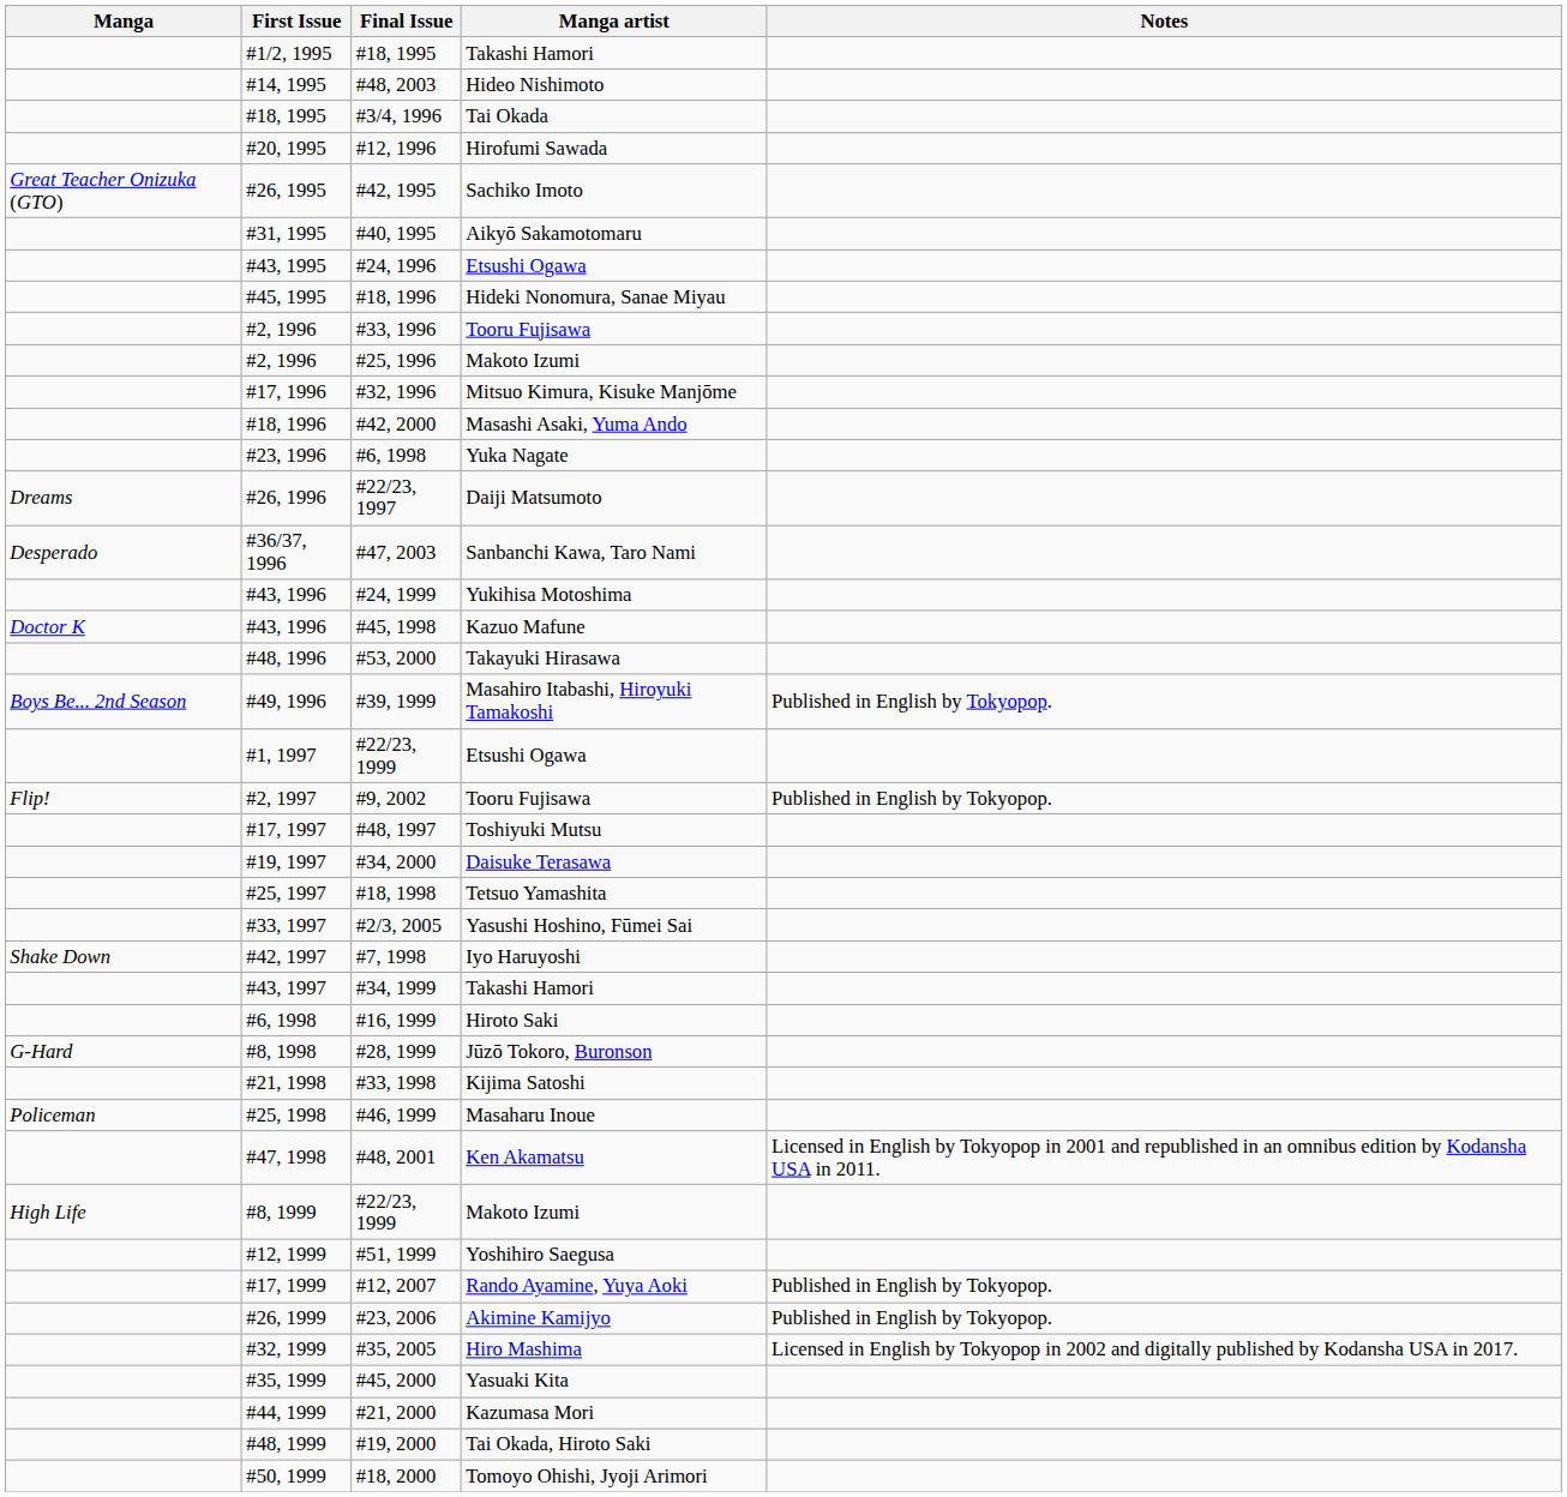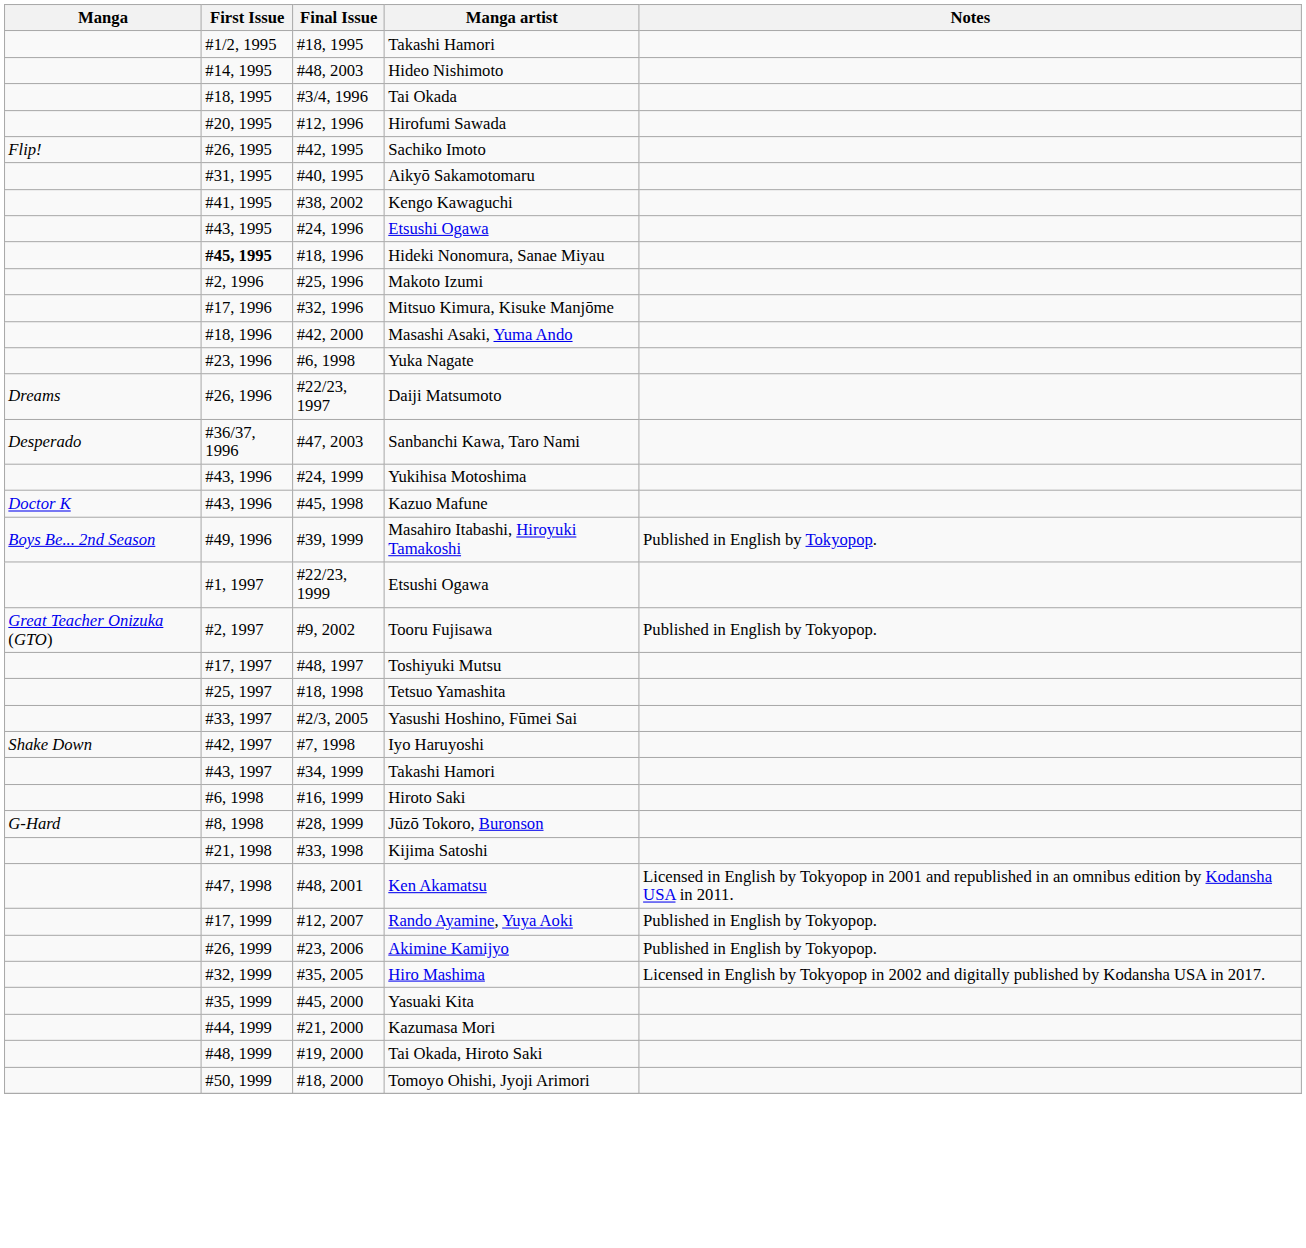 <table class="wikitable sortable">
 <tr>
 <th>Manga</th>
 <th>First Issue</th>
 <th>Final Issue</th>
 <th>Manga artist</th>
 <th>Notes</th>
 </tr>
 <tr>
 <td></td>
 <td>#1/2, 1995</td>
 <td>#18, 1995</td>
 <td>Takashi Hamori</td>
 <td></td>
 </tr>
 <tr>
 <td></td>
 <td>#14, 1995</td>
 <td>#48, 2003</td>
 <td>Hideo Nishimoto</td>
 <td></td>
 </tr>
 <tr>
 <td></td>
 <td>#18, 1995</td>
 <td>#3/4, 1996</td>
 <td>Tai Okada</td>
 <td></td>
 </tr>
 <tr>
 <td></td>
 <td>#20, 1995</td>
 <td>#12, 1996</td>
 <td>Hirofumi Sawada</td>
 <td></td>
 </tr>
 <tr>
-<td><em><a href='#'>Great Teacher Onizuka</a></em> (<em>GTO</em>)</td>
+<td><em>Flip!</em></td>
 <td>#26, 1995</td>
 <td>#42, 1995</td>
 <td>Sachiko Imoto</td>
 <td></td>
 </tr>
 <tr>
 <td></td>
 <td>#31, 1995</td>
 <td>#40, 1995</td>
 <td>Aikyō Sakamotomaru</td>
 <td></td>
 </tr>
 <tr>
 <td></td>
+<td>#41, 1995</td>
+<td>#38, 2002</td>
+<td>Kengo Kawaguchi</td>
+<td></td>
+</tr>
+<tr>
+<td></td>
 <td>#43, 1995</td>
 <td>#24, 1996</td>
 <td><a href='#'>Etsushi Ogawa</a></td>
 <td></td>
 </tr>
 <tr>
 <td></td>
-<td>#45, 1995</td>
+<td><strong>#45, 1995</strong></td>
 <td>#18, 1996</td>
 <td>Hideki Nonomura, Sanae Miyau</td>
-<td></td>
-</tr>
-<tr>
-<td></td>
-<td>#2, 1996</td>
-<td>#33, 1996</td>
-<td><a href='#'>Tooru Fujisawa</a></td>
 <td></td>
 </tr>
 <tr>
 <td></td>
 <td>#2, 1996</td>
 <td>#25, 1996</td>
 <td>Makoto Izumi</td>
 <td></td>
 </tr>
 <tr>
 <td></td>
 <td>#17, 1996</td>
 <td>#32, 1996</td>
 <td>Mitsuo Kimura, Kisuke Manjōme</td>
 <td></td>
 </tr>
 <tr>
 <td></td>
 <td>#18, 1996</td>
 <td>#42, 2000</td>
 <td>Masashi Asaki, <a href='#'>Yuma Ando</a></td>
 <td></td>
 </tr>
 <tr>
 <td></td>
 <td>#23, 1996</td>
 <td>#6, 1998</td>
 <td>Yuka Nagate</td>
 <td></td>
 </tr>
 <tr>
 <td><em>Dreams</em></td>
 <td>#26, 1996</td>
 <td>#22/23, 1997</td>
 <td>Daiji Matsumoto</td>
 <td></td>
 </tr>
 <tr>
 <td><em>Desperado</em></td>
 <td>#36/37, 1996</td>
 <td>#47, 2003</td>
 <td>Sanbanchi Kawa, Taro Nami</td>
 <td></td>
 </tr>
 <tr>
 <td></td>
 <td>#43, 1996</td>
 <td>#24, 1999</td>
 <td>Yukihisa Motoshima</td>
 <td></td>
 </tr>
 <tr>
 <td><em><a href='#'>Doctor K</a></em></td>
 <td>#43, 1996</td>
 <td>#45, 1998</td>
 <td>Kazuo Mafune</td>
 <td></td>
 </tr>
 <tr>
-<td></td>
-<td>#48, 1996</td>
-<td>#53, 2000</td>
-<td>Takayuki Hirasawa</td>
-<td></td>
-</tr>
-<tr>
 <td><em><a href='#'>Boys Be... 2nd Season</a></em></td>
 <td>#49, 1996</td>
 <td>#39, 1999</td>
 <td>Masahiro Itabashi, <a href='#'>Hiroyuki Tamakoshi</a></td>
 <td>Published in English by <a href='#'>Tokyopop</a>.</td>
 </tr>
 <tr>
 <td></td>
 <td>#1, 1997</td>
 <td>#22/23, 1999</td>
 <td>Etsushi Ogawa</td>
 <td></td>
 </tr>
 <tr>
-<td><em>Flip!</em></td>
+<td><em><a href='#'>Great Teacher Onizuka</a></em> (<em>GTO</em>)</td>
 <td>#2, 1997</td>
 <td>#9, 2002</td>
 <td>Tooru Fujisawa</td>
 <td>Published in English by Tokyopop.</td>
 </tr>
 <tr>
 <td></td>
 <td>#17, 1997</td>
 <td>#48, 1997</td>
 <td>Toshiyuki Mutsu</td>
-<td></td>
-</tr>
-<tr>
-<td></td>
-<td>#19, 1997</td>
-<td>#34, 2000</td>
-<td><a href='#'>Daisuke Terasawa</a></td>
 <td></td>
 </tr>
 <tr>
 <td></td>
 <td>#25, 1997</td>
 <td>#18, 1998</td>
 <td>Tetsuo Yamashita</td>
 <td></td>
 </tr>
 <tr>
 <td></td>
 <td>#33, 1997</td>
 <td>#2/3, 2005</td>
 <td>Yasushi Hoshino, Fūmei Sai</td>
 <td></td>
 </tr>
 <tr>
 <td><em>Shake Down</em></td>
 <td>#42, 1997</td>
 <td>#7, 1998</td>
 <td>Iyo Haruyoshi</td>
 <td></td>
 </tr>
 <tr>
 <td></td>
 <td>#43, 1997</td>
 <td>#34, 1999</td>
 <td>Takashi Hamori</td>
 <td></td>
 </tr>
 <tr>
 <td></td>
 <td>#6, 1998</td>
 <td>#16, 1999</td>
 <td>Hiroto Saki</td>
 <td></td>
 </tr>
 <tr>
 <td><em>G-Hard</em></td>
 <td>#8, 1998</td>
 <td>#28, 1999</td>
 <td>Jūzō Tokoro, <a href='#'>Buronson</a></td>
 <td></td>
 </tr>
 <tr>
 <td></td>
 <td>#21, 1998</td>
 <td>#33, 1998</td>
 <td>Kijima Satoshi</td>
 <td></td>
 </tr>
 <tr>
-<td><em>Policeman</em></td>
-<td>#25, 1998</td>
-<td>#46, 1999</td>
-<td>Masaharu Inoue</td>
-<td></td>
-</tr>
-<tr>
 <td></td>
 <td>#47, 1998</td>
 <td>#48, 2001</td>
 <td><a href='#'>Ken Akamatsu</a></td>
 <td>Licensed in English by Tokyopop in 2001 and republished in an omnibus edition by <a href='#'>Kodansha USA</a> in 2011.</td>
-</tr>
-<tr>
-<td><em>High Life</em></td>
-<td>#8, 1999</td>
-<td>#22/23, 1999</td>
-<td>Makoto Izumi</td>
-<td></td>
-</tr>
-<tr>
-<td></td>
-<td>#12, 1999</td>
-<td>#51, 1999</td>
-<td>Yoshihiro Saegusa</td>
-<td></td>
 </tr>
 <tr>
 <td></td>
 <td>#17, 1999</td>
 <td>#12, 2007</td>
 <td><a href='#'>Rando Ayamine</a>, <a href='#'>Yuya Aoki</a></td>
 <td>Published in English by Tokyopop.</td>
 </tr>
 <tr>
 <td></td>
 <td>#26, 1999</td>
 <td>#23, 2006</td>
 <td><a href='#'>Akimine Kamijyo</a></td>
 <td>Published in English by Tokyopop.</td>
 </tr>
 <tr>
 <td></td>
 <td>#32, 1999</td>
 <td>#35, 2005</td>
 <td><a href='#'>Hiro Mashima</a></td>
 <td>Licensed in English by Tokyopop in 2002 and digitally published by Kodansha USA in 2017.</td>
 </tr>
 <tr>
 <td></td>
 <td>#35, 1999</td>
 <td>#45, 2000</td>
 <td>Yasuaki Kita</td>
 <td></td>
 </tr>
 <tr>
 <td></td>
 <td>#44, 1999</td>
 <td>#21, 2000</td>
 <td>Kazumasa Mori</td>
 <td></td>
 </tr>
 <tr>
 <td></td>
 <td>#48, 1999</td>
 <td>#19, 2000</td>
 <td>Tai Okada, Hiroto Saki</td>
 <td></td>
 </tr>
 <tr>
 <td></td>
 <td>#50, 1999</td>
 <td>#18, 2000</td>
 <td>Tomoyo Ohishi, Jyoji Arimori</td>
 <td></td>
 </tr>
 <tr>
 </tr>
 </table>
